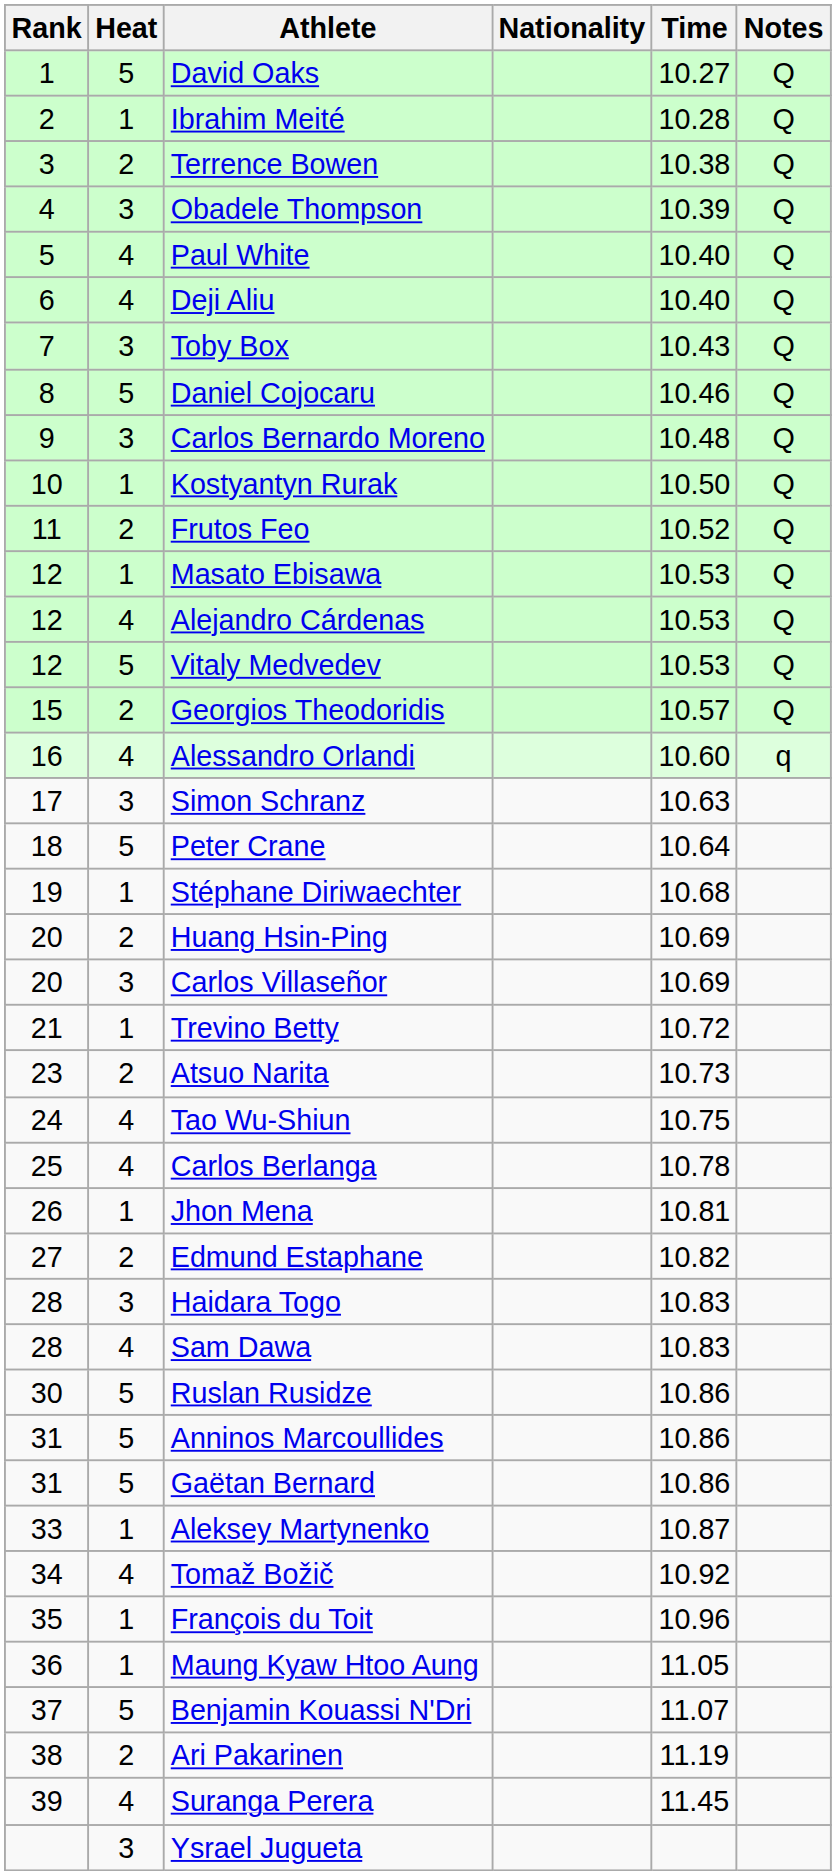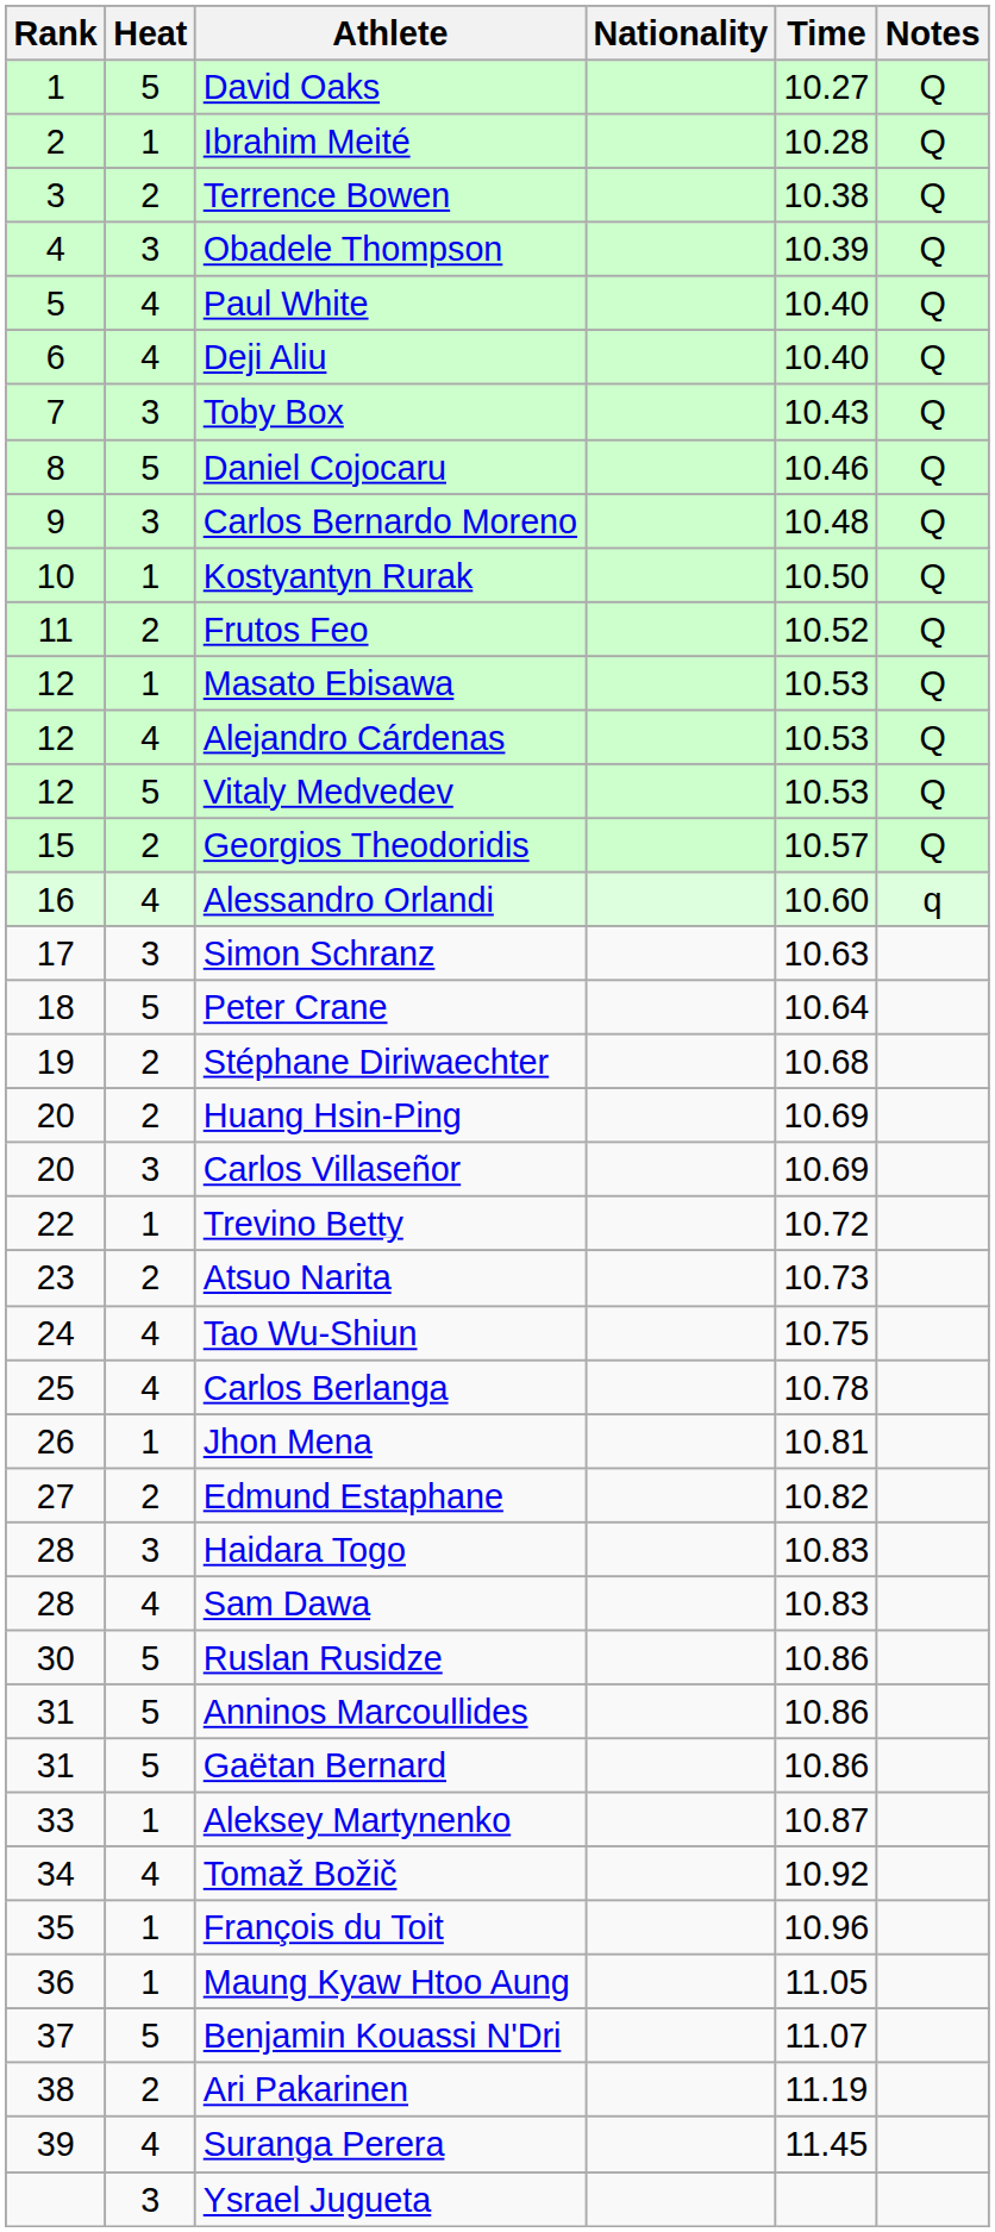 <table class="wikitable sortable" style="text-align:center;font-size:95%">
 <tr>
 <th>Rank</th>
 <th>Heat</th>
 <th>Athlete</th>
 <th>Nationality</th>
 <th>Time</th>
 <th>Notes</th>
 </tr>
 <tr bgcolor=ccffcc>
 <td>1</td>
 <td>5</td>
 <td align="left"><a href='#'>David Oaks</a></td>
 <td align=left></td>
 <td>10.27</td>
 <td>Q</td>
 </tr>
 <tr bgcolor=ccffcc>
 <td>2</td>
 <td>1</td>
 <td align="left"><a href='#'>Ibrahim Meité</a></td>
 <td align=left></td>
 <td>10.28</td>
 <td>Q</td>
 </tr>
 <tr bgcolor=ccffcc>
 <td>3</td>
 <td>2</td>
 <td align="left"><a href='#'>Terrence Bowen</a></td>
 <td align=left></td>
 <td>10.38</td>
 <td>Q</td>
 </tr>
 <tr bgcolor=ccffcc>
 <td>4</td>
 <td>3</td>
 <td align="left"><a href='#'>Obadele Thompson</a></td>
 <td align=left></td>
 <td>10.39</td>
 <td>Q</td>
 </tr>
 <tr bgcolor=ccffcc>
 <td>5</td>
 <td>4</td>
 <td align="left"><a href='#'>Paul White</a></td>
 <td align=left></td>
 <td>10.40</td>
 <td>Q</td>
 </tr>
 <tr bgcolor=ccffcc>
 <td>6</td>
 <td>4</td>
 <td align="left"><a href='#'>Deji Aliu</a></td>
 <td align=left></td>
 <td>10.40</td>
 <td>Q</td>
 </tr>
 <tr bgcolor=ccffcc>
 <td>7</td>
 <td>3</td>
 <td align="left"><a href='#'>Toby Box</a></td>
 <td align=left></td>
 <td>10.43</td>
 <td>Q</td>
 </tr>
 <tr bgcolor=ccffcc>
 <td>8</td>
 <td>5</td>
 <td align="left"><a href='#'>Daniel Cojocaru</a></td>
 <td align=left></td>
 <td>10.46</td>
 <td>Q</td>
 </tr>
 <tr bgcolor=ccffcc>
 <td>9</td>
 <td>3</td>
 <td align="left"><a href='#'>Carlos Bernardo Moreno</a></td>
 <td align=left></td>
 <td>10.48</td>
 <td>Q</td>
 </tr>
 <tr bgcolor=ccffcc>
 <td>10</td>
 <td>1</td>
 <td align="left"><a href='#'>Kostyantyn Rurak</a></td>
 <td align=left></td>
 <td>10.50</td>
 <td>Q</td>
 </tr>
 <tr bgcolor=ccffcc>
 <td>11</td>
 <td>2</td>
 <td align="left"><a href='#'>Frutos Feo</a></td>
 <td align=left></td>
 <td>10.52</td>
 <td>Q</td>
 </tr>
 <tr bgcolor=ccffcc>
 <td>12</td>
 <td>1</td>
 <td align="left"><a href='#'>Masato Ebisawa</a></td>
 <td align=left></td>
 <td>10.53</td>
 <td>Q</td>
 </tr>
 <tr bgcolor=ccffcc>
 <td>12</td>
 <td>4</td>
 <td align="left"><a href='#'>Alejandro Cárdenas</a></td>
 <td align=left></td>
 <td>10.53</td>
 <td>Q</td>
 </tr>
 <tr bgcolor=ccffcc>
 <td>12</td>
 <td>5</td>
 <td align="left"><a href='#'>Vitaly Medvedev</a></td>
 <td align=left></td>
 <td>10.53</td>
 <td>Q</td>
 </tr>
 <tr bgcolor=ccffcc>
 <td>15</td>
 <td>2</td>
 <td align="left"><a href='#'>Georgios Theodoridis</a></td>
 <td align=left></td>
 <td>10.57</td>
 <td>Q</td>
 </tr>
 <tr bgcolor=ddffdd>
 <td>16</td>
 <td>4</td>
 <td align="left"><a href='#'>Alessandro Orlandi</a></td>
 <td align=left></td>
 <td>10.60</td>
 <td>q</td>
 </tr>
 <tr>
 <td>17</td>
 <td>3</td>
 <td align="left"><a href='#'>Simon Schranz</a></td>
 <td align=left></td>
 <td>10.63</td>
 <td></td>
 </tr>
 <tr>
 <td>18</td>
 <td>5</td>
 <td align="left"><a href='#'>Peter Crane</a></td>
 <td align=left></td>
 <td>10.64</td>
 <td></td>
 </tr>
 <tr>
 <td>19</td>
-<td>1</td>
+<td>2</td>
 <td align="left"><a href='#'>Stéphane Diriwaechter</a></td>
 <td align=left></td>
 <td>10.68</td>
 <td></td>
 </tr>
 <tr>
 <td>20</td>
 <td>2</td>
 <td align="left"><a href='#'>Huang Hsin-Ping</a></td>
 <td align=left></td>
 <td>10.69</td>
 <td></td>
 </tr>
 <tr>
 <td>20</td>
 <td>3</td>
 <td align="left"><a href='#'>Carlos Villaseñor</a></td>
 <td align=left></td>
 <td>10.69</td>
 <td></td>
 </tr>
 <tr>
-<td>21</td>
+<td>22</td>
 <td>1</td>
 <td align="left"><a href='#'>Trevino Betty</a></td>
 <td align=left></td>
 <td>10.72</td>
 <td></td>
 </tr>
 <tr>
 <td>23</td>
 <td>2</td>
 <td align="left"><a href='#'>Atsuo Narita</a></td>
 <td align=left></td>
 <td>10.73</td>
 <td></td>
 </tr>
 <tr>
 <td>24</td>
 <td>4</td>
 <td align="left"><a href='#'>Tao Wu-Shiun</a></td>
 <td align=left></td>
 <td>10.75</td>
 <td></td>
 </tr>
 <tr>
 <td>25</td>
 <td>4</td>
 <td align="left"><a href='#'>Carlos Berlanga</a></td>
 <td align=left></td>
 <td>10.78</td>
 <td></td>
 </tr>
 <tr>
 <td>26</td>
 <td>1</td>
 <td align="left"><a href='#'>Jhon Mena</a></td>
 <td align=left></td>
 <td>10.81</td>
 <td></td>
 </tr>
 <tr>
 <td>27</td>
 <td>2</td>
 <td align="left"><a href='#'>Edmund Estaphane</a></td>
 <td align=left></td>
 <td>10.82</td>
 <td></td>
 </tr>
 <tr>
 <td>28</td>
 <td>3</td>
 <td align="left"><a href='#'>Haidara Togo</a></td>
 <td align=left></td>
 <td>10.83</td>
 <td></td>
 </tr>
 <tr>
 <td>28</td>
 <td>4</td>
 <td align="left"><a href='#'>Sam Dawa</a></td>
 <td align=left></td>
 <td>10.83</td>
 <td></td>
 </tr>
 <tr>
 <td>30</td>
 <td>5</td>
 <td align="left"><a href='#'>Ruslan Rusidze</a></td>
 <td align=left></td>
 <td>10.86</td>
 <td></td>
 </tr>
 <tr>
 <td>31</td>
 <td>5</td>
 <td align="left"><a href='#'>Anninos Marcoullides</a></td>
 <td align=left></td>
 <td>10.86</td>
 <td></td>
 </tr>
 <tr>
 <td>31</td>
 <td>5</td>
 <td align="left"><a href='#'>Gaëtan Bernard</a></td>
 <td align=left></td>
 <td>10.86</td>
 <td></td>
 </tr>
 <tr>
 <td>33</td>
 <td>1</td>
 <td align="left"><a href='#'>Aleksey Martynenko</a></td>
 <td align=left></td>
 <td>10.87</td>
 <td></td>
 </tr>
 <tr>
 <td>34</td>
 <td>4</td>
 <td align="left"><a href='#'>Tomaž Božič</a></td>
 <td align=left></td>
 <td>10.92</td>
 <td></td>
 </tr>
 <tr>
 <td>35</td>
 <td>1</td>
 <td align="left"><a href='#'>François du Toit</a></td>
 <td align=left></td>
 <td>10.96</td>
 <td></td>
 </tr>
 <tr>
 <td>36</td>
 <td>1</td>
 <td align="left"><a href='#'>Maung Kyaw Htoo Aung</a></td>
 <td align=left></td>
 <td>11.05</td>
 <td></td>
 </tr>
 <tr>
 <td>37</td>
 <td>5</td>
 <td align="left"><a href='#'>Benjamin Kouassi N'Dri</a></td>
 <td align=left></td>
 <td>11.07</td>
 <td></td>
 </tr>
 <tr>
 <td>38</td>
 <td>2</td>
 <td align="left"><a href='#'>Ari Pakarinen</a></td>
 <td align=left></td>
 <td>11.19</td>
 <td></td>
 </tr>
 <tr>
 <td>39</td>
 <td>4</td>
 <td align="left"><a href='#'>Suranga Perera</a></td>
 <td align=left></td>
 <td>11.45</td>
 <td></td>
 </tr>
 <tr>
 <td></td>
 <td>3</td>
 <td align="left"><a href='#'>Ysrael Jugueta</a></td>
 <td align=left></td>
 <td></td>
 <td></td>
 </tr>
 </table>
